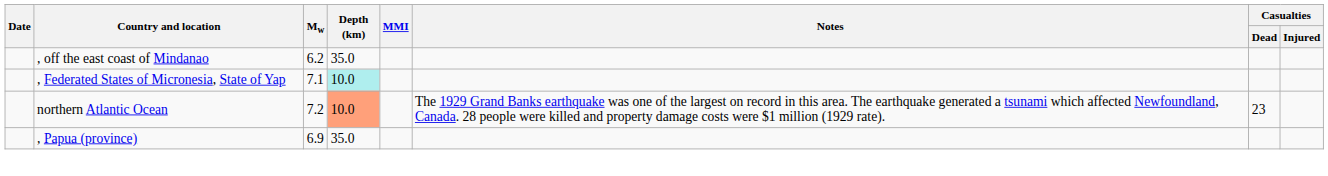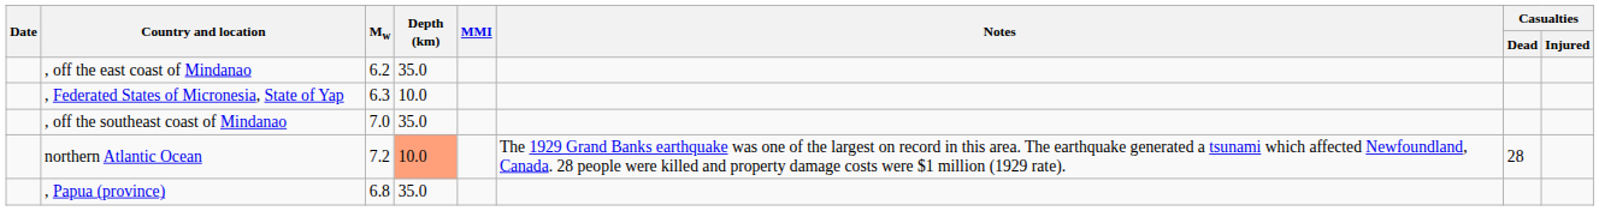 <table class="wikitable sortable sort-under" style="border:1px black; margin-left:1em;">
 <tr>
 <th rowspan="2"><small>Date</small></th>
 <th rowspan="2" style="width: 310px"><small>Country and location</small></th>
 <th rowspan="2"><small>M<sub>w</sub></small></th>
 <th rowspan="2"><small>Depth (km)</small></th>
 <th rowspan="2"><small><a href='#'>MMI</a></small></th>
 <th rowspan="2" class="unsortable"><small>Notes</small></th>
 <th colspan="2"><small>Casualties</small></th>
 </tr>
 <tr>
 <th><small>Dead</small></th>
 <th><small>Injured</small></th>
 </tr>
 <tr>
 <td></td>
 <td>, off the east coast of <a href='#'>Mindanao</a></td>
 <td>6.2</td>
 <td>35.0</td>
 <td></td>
 <td></td>
 <td></td>
 <td></td>
 </tr>
 <tr>
 <td></td>
 <td>, <a href='#'>Federated States of Micronesia</a>, <a href='#'>State of Yap</a></td>
-<td>7.1</td>
-<td style="background: paleturquoise;">10.0</td>
+<td>6.3</td>
+<td>10.0</td>
+<td></td>
+<td></td>
+<td></td>
+<td></td>
+</tr>
+<tr>
+<td></td>
+<td>, off the southeast coast of <a href='#'>Mindanao</a></td>
+<td>7.0</td>
+<td>35.0</td>
 <td></td>
 <td></td>
 <td></td>
 <td></td>
 </tr>
 <tr>
 <td></td>
 <td>northern <a href='#'>Atlantic Ocean</a></td>
 <td>7.2</td>
 <td style="background: lightsalmon;">10.0</td>
 <td></td>
 <td>The <a href='#'>1929 Grand Banks earthquake</a> was one of the largest on record in this area. The earthquake generated a <a href='#'>tsunami</a> which affected <a href='#'>Newfoundland</a>, <a href='#'>Canada</a>. 28 people were killed and property damage costs were $1 million (1929 rate).</td>
-<td>23</td>
+<td>28</td>
 <td></td>
 </tr>
 <tr>
 <td></td>
 <td>, <a href='#'>Papua (province)</a></td>
-<td>6.9</td>
+<td>6.8</td>
 <td>35.0</td>
 <td></td>
 <td></td>
 <td></td>
 <td></td>
 </tr>
 </table>
